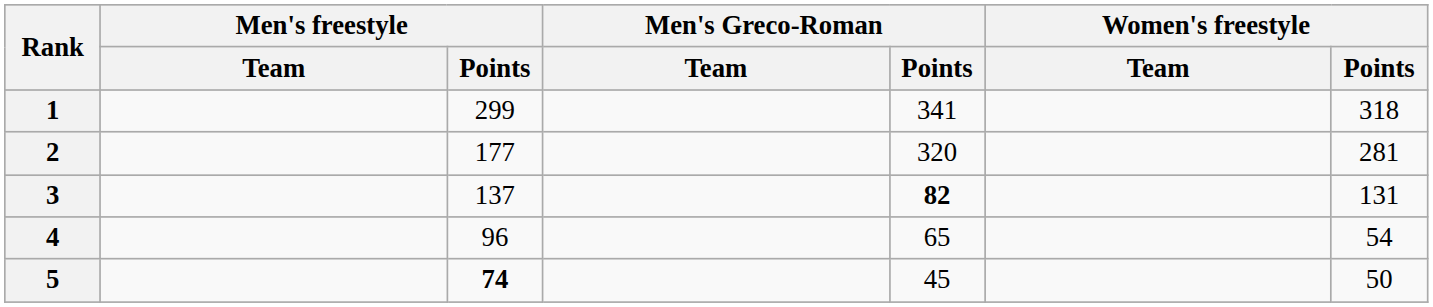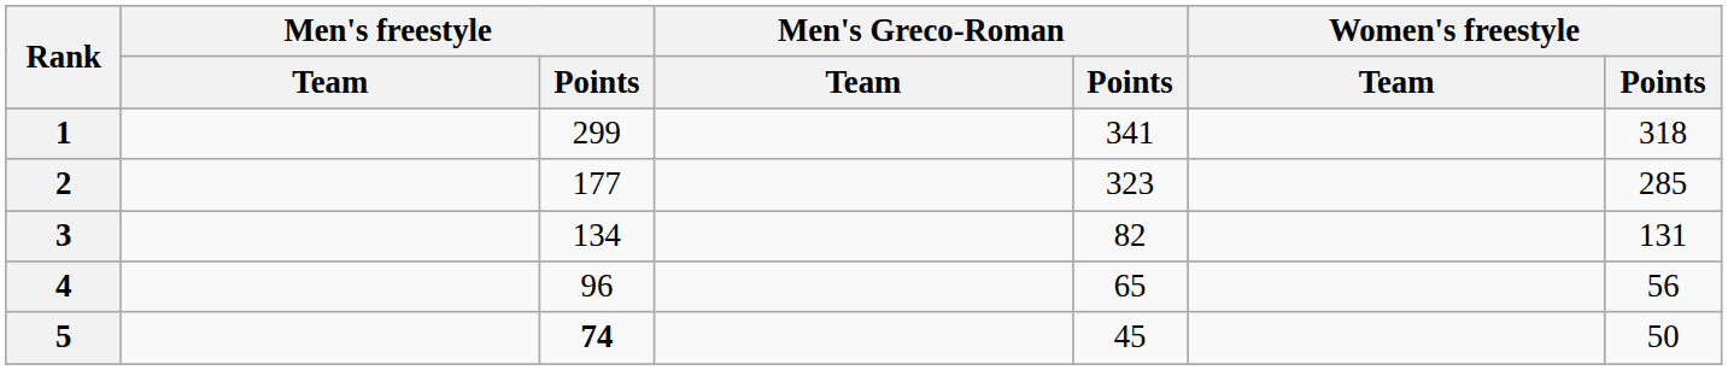 <table class="wikitable" style="text-align:center;">
 <tr>
 <th rowspan="2" width="50">Rank</th>
 <th colspan="2">Men's freestyle</th>
 <th colspan="2">Men's Greco-Roman</th>
 <th colspan="2">Women's freestyle</th>
 </tr>
 <tr>
 <th width="200">Team</th>
 <th width="50">Points</th>
 <th width="200">Team</th>
 <th width="50">Points</th>
 <th width="200">Team</th>
 <th width="50">Points</th>
 </tr>
 <tr>
 <th>1</th>
 <td align="left"></td>
 <td>299</td>
 <td align="left"></td>
 <td>341</td>
 <td align="left"></td>
 <td>318</td>
 </tr>
 <tr>
 <th>2</th>
 <td align="left"></td>
 <td>177</td>
 <td align="left"></td>
-<td>320</td>
+<td>323</td>
 <td align="left"></td>
-<td>281</td>
+<td>285</td>
 </tr>
 <tr>
 <th>3</th>
 <td align="left"></td>
-<td>137</td>
+<td>134</td>
 <td align="left"></td>
-<td><strong>82</strong></td>
+<td>82</td>
 <td align="left"></td>
 <td>131</td>
 </tr>
 <tr>
 <th>4</th>
 <td align="left"></td>
 <td>96</td>
 <td align="left"></td>
 <td>65</td>
 <td align="left"></td>
-<td>54</td>
+<td>56</td>
 </tr>
 <tr>
 <th>5</th>
 <td align="left"></td>
 <td><strong>74</strong></td>
 <td align="left"></td>
 <td>45</td>
 <td align="left"></td>
 <td>50</td>
 </tr>
 </table>
